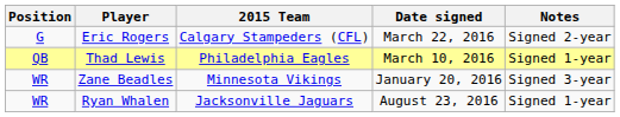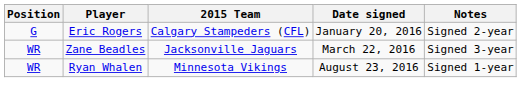 <table class="sortable wikitable">
 <tr>
 <th>Position</th>
 <th>Player</th>
 <th>2015 Team</th>
 <th>Date signed</th>
 <th>Notes</th>
 </tr>
 <tr style="text-align:center;">
 <td><a href='#'>G</a></td>
 <td><a href='#'>Eric Rogers</a></td>
 <td><a href='#'>Calgary Stampeders</a> (<a href='#'>CFL</a>)</td>
-<td>March 22, 2016</td>
+<td>January 20, 2016</td>
 <td>Signed 2-year</td>
-</tr>
-<tr style="background:#ff9; text-align:center;">
-<td><a href='#'>QB</a></td>
-<td><a href='#'>Thad Lewis</a></td>
-<td><a href='#'>Philadelphia Eagles</a></td>
-<td>March 10, 2016</td>
-<td>Signed 1-year</td>
 </tr>
 <tr style="text-align:center;">
 <td><a href='#'>WR</a></td>
 <td><a href='#'>Zane Beadles</a></td>
-<td><a href='#'>Minnesota Vikings</a></td>
-<td>January 20, 2016</td>
+<td><a href='#'>Jacksonville Jaguars</a></td>
+<td>March 22, 2016</td>
 <td>Signed 3-year</td>
 </tr>
 <tr style="text-align:center;">
 <td><a href='#'>WR</a></td>
 <td><a href='#'>Ryan Whalen</a></td>
-<td><a href='#'>Jacksonville Jaguars</a></td>
+<td><a href='#'>Minnesota Vikings</a></td>
 <td>August 23, 2016</td>
 <td>Signed 1-year</td>
 </tr>
 </table>
